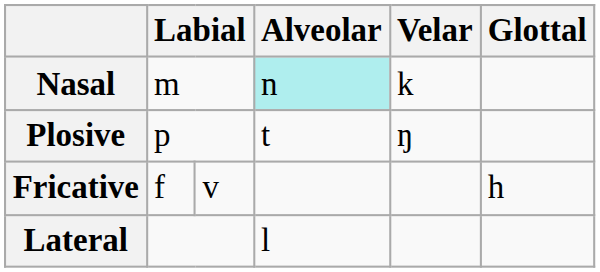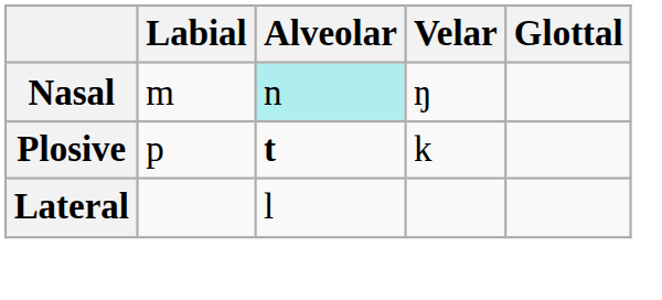 <table class="wikitable">
 <tr>
 <th></th>
 <th colspan="2">Labial</th>
 <th>Alveolar</th>
 <th>Velar</th>
 <th>Glottal</th>
 </tr>
 <tr>
 <th>Nasal</th>
 <td colspan="2">m</td>
 <td style="background: paleturquoise;">n</td>
-<td>k</td>
+<td>ŋ</td>
 <td></td>
 </tr>
 <tr>
 <th>Plosive</th>
 <td colspan="2">p</td>
-<td>t</td>
-<td>ŋ</td>
+<td><strong>t</strong></td>
+<td>k</td>
 <td></td>
-</tr>
-<tr>
-<th>Fricative</th>
-<td>f</td>
-<td>v</td>
-<td></td>
-<td></td>
-<td>h</td>
 </tr>
 <tr>
 <th>Lateral</th>
 <td colspan="2"></td>
 <td>l</td>
 <td></td>
 <td></td>
 </tr>
 </table>
